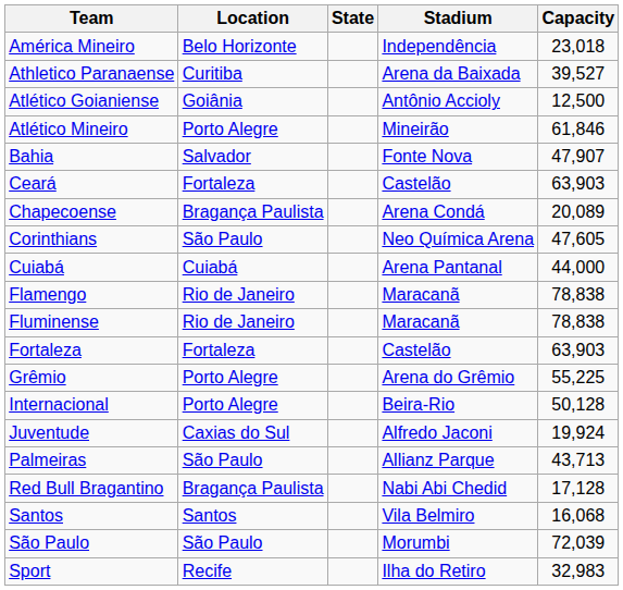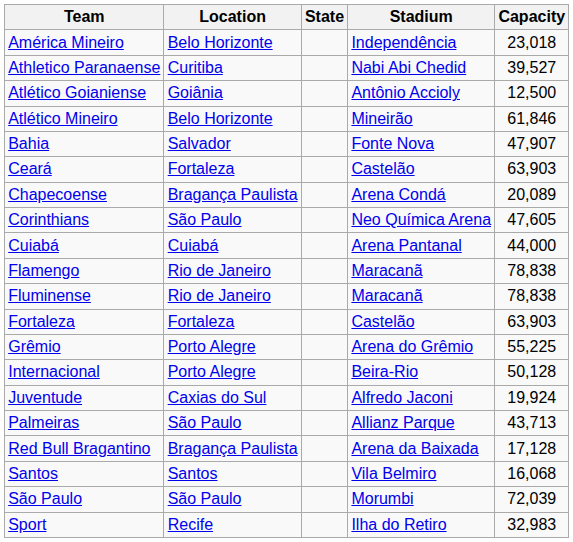 <table class="wikitable sortable" style="text-align: left;">
 <tr>
 <th>Team</th>
 <th>Location</th>
 <th>State</th>
 <th>Stadium</th>
 <th>Capacity</th>
 </tr>
 <tr>
 <td><a href='#'>América Mineiro</a></td>
 <td><a href='#'>Belo Horizonte</a></td>
 <td></td>
 <td><a href='#'>Independência</a></td>
 <td align=center>23,018</td>
 </tr>
 <tr>
 <td><a href='#'>Athletico Paranaense</a></td>
 <td><a href='#'>Curitiba</a></td>
 <td></td>
-<td><a href='#'>Arena da Baixada</a></td>
+<td><a href='#'>Nabi Abi Chedid</a></td>
 <td align=center>39,527</td>
 </tr>
 <tr>
 <td><a href='#'>Atlético Goianiense</a></td>
 <td><a href='#'>Goiânia</a></td>
 <td></td>
 <td><a href='#'>Antônio Accioly</a></td>
 <td align=center>12,500</td>
 </tr>
 <tr>
 <td><a href='#'>Atlético Mineiro</a></td>
-<td><a href='#'>Porto Alegre</a></td>
+<td><a href='#'>Belo Horizonte</a></td>
 <td></td>
 <td><a href='#'>Mineirão</a></td>
 <td align=center>61,846</td>
 </tr>
 <tr>
 <td><a href='#'>Bahia</a></td>
 <td><a href='#'>Salvador</a></td>
 <td></td>
 <td><a href='#'>Fonte Nova</a></td>
 <td align=center>47,907</td>
 </tr>
 <tr>
 <td><a href='#'>Ceará</a></td>
 <td><a href='#'>Fortaleza</a></td>
 <td></td>
 <td><a href='#'>Castelão</a></td>
 <td align=center>63,903</td>
 </tr>
 <tr>
 <td><a href='#'>Chapecoense</a></td>
 <td><a href='#'>Bragança Paulista</a></td>
 <td></td>
 <td><a href='#'>Arena Condá</a></td>
 <td align=center>20,089</td>
 </tr>
 <tr>
 <td><a href='#'>Corinthians</a></td>
 <td><a href='#'>São Paulo</a></td>
 <td></td>
 <td><a href='#'>Neo Química Arena</a></td>
 <td align=center>47,605</td>
 </tr>
 <tr>
 <td><a href='#'>Cuiabá</a></td>
 <td><a href='#'>Cuiabá</a></td>
 <td></td>
 <td><a href='#'>Arena Pantanal</a></td>
 <td align=center>44,000</td>
 </tr>
 <tr>
 <td><a href='#'>Flamengo</a></td>
 <td><a href='#'>Rio de Janeiro</a></td>
 <td></td>
 <td><a href='#'>Maracanã</a></td>
 <td align=center>78,838</td>
 </tr>
 <tr>
 <td><a href='#'>Fluminense</a></td>
 <td><a href='#'>Rio de Janeiro</a></td>
 <td></td>
 <td><a href='#'>Maracanã</a></td>
 <td align=center>78,838</td>
 </tr>
 <tr>
 <td><a href='#'>Fortaleza</a></td>
 <td><a href='#'>Fortaleza</a></td>
 <td></td>
 <td><a href='#'>Castelão</a></td>
 <td align=center>63,903</td>
 </tr>
 <tr>
 <td><a href='#'>Grêmio</a></td>
 <td><a href='#'>Porto Alegre</a></td>
 <td></td>
 <td><a href='#'>Arena do Grêmio</a></td>
 <td align=center>55,225</td>
 </tr>
 <tr>
 <td><a href='#'>Internacional</a></td>
 <td><a href='#'>Porto Alegre</a></td>
 <td></td>
 <td><a href='#'>Beira-Rio</a></td>
 <td align=center>50,128</td>
 </tr>
 <tr>
 <td><a href='#'>Juventude</a></td>
 <td><a href='#'>Caxias do Sul</a></td>
 <td></td>
 <td><a href='#'>Alfredo Jaconi</a></td>
 <td align=center>19,924</td>
 </tr>
 <tr>
 <td><a href='#'>Palmeiras</a></td>
 <td><a href='#'>São Paulo</a></td>
 <td></td>
 <td><a href='#'>Allianz Parque</a></td>
 <td align=center>43,713</td>
 </tr>
 <tr>
 <td><a href='#'>Red Bull Bragantino</a></td>
 <td><a href='#'>Bragança Paulista</a></td>
 <td></td>
-<td><a href='#'>Nabi Abi Chedid</a></td>
+<td><a href='#'>Arena da Baixada</a></td>
 <td align=center>17,128</td>
 </tr>
 <tr>
 <td><a href='#'>Santos</a></td>
 <td><a href='#'>Santos</a></td>
 <td></td>
 <td><a href='#'>Vila Belmiro</a></td>
 <td align=center>16,068</td>
 </tr>
 <tr>
 <td><a href='#'>São Paulo</a></td>
 <td><a href='#'>São Paulo</a></td>
 <td></td>
 <td><a href='#'>Morumbi</a></td>
 <td align=center>72,039</td>
 </tr>
 <tr>
 <td><a href='#'>Sport</a></td>
 <td><a href='#'>Recife</a></td>
 <td></td>
 <td><a href='#'>Ilha do Retiro</a></td>
 <td style="text-align:center">32,983</td>
 </tr>
 </table>
